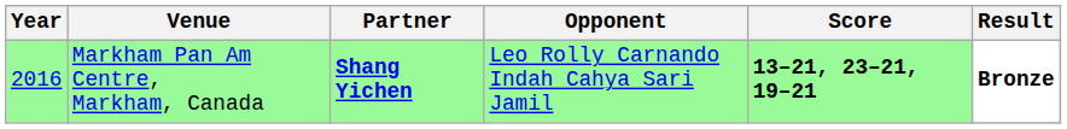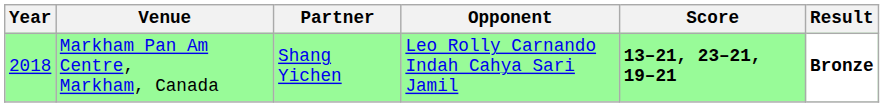 <table class="sortable wikitable" style="font-size: 95%;">
 <tr>
 <th>Year</th>
 <th>Venue</th>
 <th>Partner</th>
 <th>Opponent</th>
 <th>Score</th>
 <th>Result</th>
 </tr>
 <tr style="background:#98FB98">
-<td align="center"><a href='#'>2016</a></td>
+<td align="center"><a href='#'>2018</a></td>
 <td align="left"><a href='#'>Markham Pan Am Centre</a>,<br><a href='#'>Markham</a>, Canada</td>
-<td align="left"><strong> <a href='#'>Shang Yichen</a></strong></td>
+<td align="left"> <a href='#'>Shang Yichen</a></td>
 <td align="left"> <a href='#'>Leo Rolly Carnando</a><br> <a href='#'>Indah Cahya Sari Jamil</a></td>
 <td align="left"><strong>13–21, 23–21, 19–21</strong></td>
 <td style="text-align:left; background:white"> <strong>Bronze</strong></td>
 </tr>
 </table>
